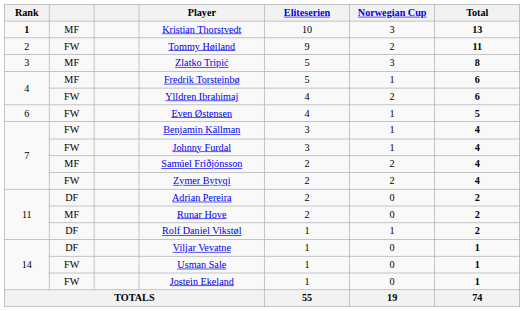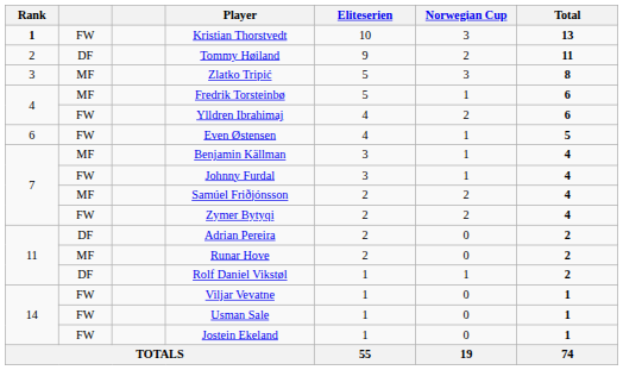 <table class="wikitable" style="font-size: 95%; text-align: center;">
 <tr>
 <th style="width:60px;">Rank</th>
 <th style="width:60px;"></th>
 <th style="width:60px;"></th>
 <th style="width:180px;">Player</th>
 <th style="width:120px;"><a href='#'>Eliteserien</a></th>
 <th style="width:120px;"><a href='#'>Norwegian Cup</a></th>
 <th style="width:120px;">Total</th>
 </tr>
 <tr>
 <td rowspan="1"><strong>1</strong></td>
-<td>MF</td>
+<td>FW</td>
 <td></td>
 <td><a href='#'>Kristian Thorstvedt</a></td>
 <td>10</td>
 <td>3</td>
 <td><strong>13</strong></td>
 </tr>
 <tr>
 <td rowspan="1">2</td>
-<td>FW</td>
+<td>DF</td>
 <td></td>
 <td><a href='#'>Tommy Høiland</a></td>
 <td>9</td>
 <td>2</td>
 <td><strong>11</strong></td>
 </tr>
 <tr>
 <td rowspan="1">3</td>
 <td>MF</td>
 <td></td>
 <td><a href='#'>Zlatko Tripić</a></td>
 <td>5</td>
 <td>3</td>
 <td><strong>8</strong></td>
 </tr>
 <tr>
 <td rowspan="2">4</td>
 <td>MF</td>
 <td></td>
 <td><a href='#'>Fredrik Torsteinbø</a></td>
 <td>5</td>
 <td>1</td>
 <td><strong>6</strong></td>
 </tr>
 <tr>
 <td>FW</td>
 <td></td>
 <td><a href='#'>Ylldren Ibrahimaj</a></td>
 <td>4</td>
 <td>2</td>
 <td><strong>6</strong></td>
 </tr>
 <tr>
 <td rowspan="1">6</td>
 <td>FW</td>
 <td></td>
 <td><a href='#'>Even Østensen</a></td>
 <td>4</td>
 <td>1</td>
 <td><strong>5</strong></td>
 </tr>
 <tr>
 <td rowspan="4">7</td>
-<td>FW</td>
+<td>MF</td>
 <td></td>
 <td><a href='#'>Benjamin Källman</a></td>
 <td>3</td>
 <td>1</td>
 <td><strong>4</strong></td>
 </tr>
 <tr>
 <td>FW</td>
 <td></td>
 <td><a href='#'>Johnny Furdal</a></td>
 <td>3</td>
 <td>1</td>
 <td><strong>4</strong></td>
 </tr>
 <tr>
 <td>MF</td>
 <td></td>
 <td><a href='#'>Samúel Friðjónsson</a></td>
 <td>2</td>
 <td>2</td>
 <td><strong>4</strong></td>
 </tr>
 <tr>
 <td>FW</td>
 <td></td>
 <td><a href='#'>Zymer Bytyqi</a></td>
 <td>2</td>
 <td>2</td>
 <td><strong>4</strong></td>
 </tr>
 <tr>
 <td rowspan="3">11</td>
 <td>DF</td>
 <td></td>
 <td><a href='#'>Adrian Pereira</a></td>
 <td>2</td>
 <td>0</td>
 <td><strong>2</strong></td>
 </tr>
 <tr>
 <td>MF</td>
 <td></td>
 <td><a href='#'>Runar Hove</a></td>
 <td>2</td>
 <td>0</td>
 <td><strong>2</strong></td>
 </tr>
 <tr>
 <td>DF</td>
 <td></td>
 <td><a href='#'>Rolf Daniel Vikstøl</a></td>
 <td>1</td>
 <td>1</td>
 <td><strong>2</strong></td>
 </tr>
 <tr>
 <td rowspan="3">14</td>
-<td>DF</td>
+<td>FW</td>
 <td></td>
 <td><a href='#'>Viljar Vevatne</a></td>
 <td>1</td>
 <td>0</td>
 <td><strong>1</strong></td>
 </tr>
 <tr>
 <td>FW</td>
 <td></td>
 <td><a href='#'>Usman Sale</a></td>
 <td>1</td>
 <td>0</td>
 <td><strong>1</strong></td>
 </tr>
 <tr>
 <td>FW</td>
 <td></td>
 <td><a href='#'>Jostein Ekeland</a></td>
 <td>1</td>
 <td>0</td>
 <td><strong>1</strong></td>
 </tr>
 <tr>
 <th colspan="4"><strong>TOTALS</strong></th>
 <th><strong>55</strong></th>
 <th><strong>19</strong></th>
 <th><strong>74</strong></th>
 </tr>
 </table>
